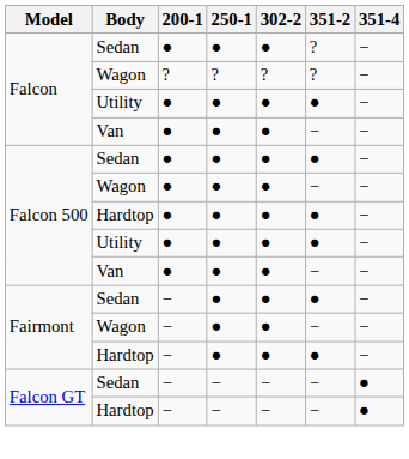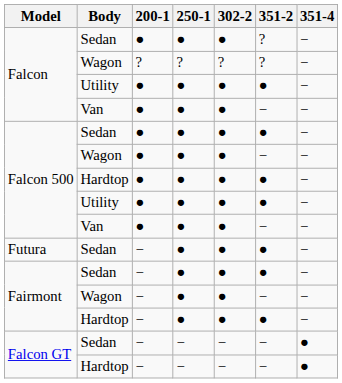 <table class="wikitable">
 <tr>
 <th>Model</th>
 <th>Body</th>
 <th>200-1</th>
 <th>250-1</th>
 <th>302-2</th>
 <th>351-2</th>
 <th>351-4</th>
 </tr>
 <tr>
 <td rowspan="4">Falcon</td>
 <td>Sedan</td>
 <td>●</td>
 <td>●</td>
 <td>●</td>
 <td>?</td>
 <td>−</td>
 </tr>
 <tr>
 <td>Wagon</td>
 <td>?</td>
 <td>?</td>
 <td>?</td>
 <td>?</td>
 <td>−</td>
 </tr>
 <tr>
 <td>Utility</td>
 <td>●</td>
 <td>●</td>
 <td>●</td>
 <td>●</td>
 <td>−</td>
 </tr>
 <tr>
 <td>Van</td>
 <td>●</td>
 <td>●</td>
 <td>●</td>
 <td>−</td>
 <td>−</td>
 </tr>
 <tr>
 <td rowspan="5">Falcon 500</td>
 <td>Sedan</td>
 <td>●</td>
 <td>●</td>
 <td>●</td>
 <td>●</td>
 <td>−</td>
 </tr>
 <tr>
 <td>Wagon</td>
 <td>●</td>
 <td>●</td>
 <td>●</td>
 <td>−</td>
 <td>−</td>
 </tr>
 <tr>
 <td>Hardtop</td>
 <td>●</td>
 <td>●</td>
 <td>●</td>
 <td>●</td>
 <td>−</td>
 </tr>
 <tr>
 <td>Utility</td>
 <td>●</td>
 <td>●</td>
 <td>●</td>
 <td>●</td>
 <td>−</td>
 </tr>
 <tr>
 <td>Van</td>
 <td>●</td>
 <td>●</td>
 <td>●</td>
 <td>−</td>
 <td>−</td>
 </tr>
 <tr>
+<td>Futura</td>
+<td>Sedan</td>
+<td>−</td>
+<td>●</td>
+<td>●</td>
+<td>●</td>
+<td>−</td>
+</tr>
+<tr>
 <td rowspan="3">Fairmont</td>
 <td>Sedan</td>
 <td>−</td>
 <td>●</td>
 <td>●</td>
 <td>●</td>
 <td>−</td>
 </tr>
 <tr>
 <td>Wagon</td>
 <td>−</td>
 <td>●</td>
 <td>●</td>
 <td>−</td>
 <td>−</td>
 </tr>
 <tr>
 <td>Hardtop</td>
 <td>−</td>
 <td>●</td>
 <td>●</td>
 <td>●</td>
 <td>−</td>
 </tr>
 <tr>
 <td rowspan="2"><a href='#'>Falcon GT</a></td>
 <td>Sedan</td>
 <td>−</td>
 <td>−</td>
 <td>−</td>
 <td>−</td>
 <td>●</td>
 </tr>
 <tr>
 <td>Hardtop</td>
 <td>−</td>
 <td>−</td>
 <td>−</td>
 <td>−</td>
 <td>●</td>
 </tr>
 </table>
